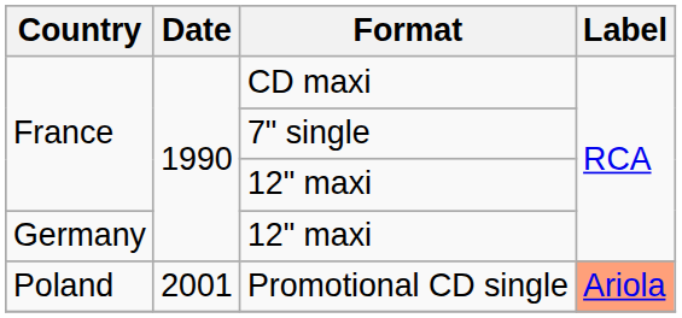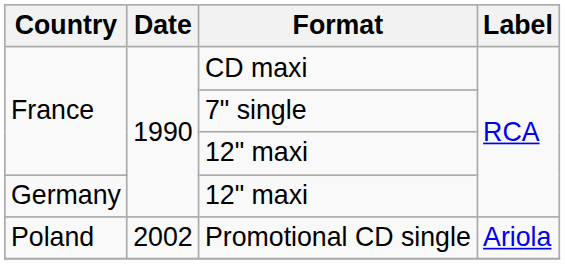 <table class=wikitable>
 <tr>
 <th>Country</th>
 <th>Date</th>
 <th>Format</th>
 <th>Label</th>
 </tr>
 <tr>
 <td rowspan="3">France</td>
 <td rowspan="4">1990</td>
 <td>CD maxi</td>
 <td rowspan="4"><a href='#'>RCA</a></td>
 </tr>
 <tr>
 <td>7" single</td>
 </tr>
 <tr>
 <td>12" maxi</td>
 </tr>
 <tr>
 <td>Germany</td>
 <td>12" maxi</td>
 </tr>
 <tr>
 <td>Poland</td>
-<td>2001</td>
+<td>2002</td>
 <td>Promotional CD single</td>
-<td style="background: lightsalmon;"><a href='#'>Ariola</a></td>
+<td><a href='#'>Ariola</a></td>
 </tr>
 <tr>
 </tr>
 </table>
